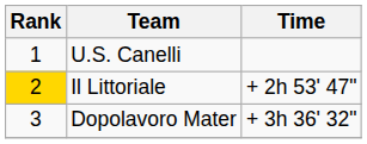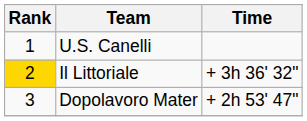 <table class="wikitable">
 <tr>
 <th>Rank</th>
 <th>Team</th>
 <th>Time</th>
 </tr>
 <tr>
 <td style="text-align:center">1</td>
 <td>U.S. Canelli</td>
 <td align="right"></td>
 </tr>
 <tr>
 <td style="background: gold; text-align:center">2</td>
 <td>Il Littoriale</td>
-<td align="right">+ 2h 53' 47"</td>
+<td align="right">+ 3h 36' 32"</td>
 </tr>
 <tr>
 <td style="text-align:center">3</td>
 <td>Dopolavoro Mater</td>
-<td align="right">+ 3h 36' 32"</td>
+<td align="right">+ 2h 53' 47"</td>
 </tr>
 <tr>
 </tr>
 </table>
